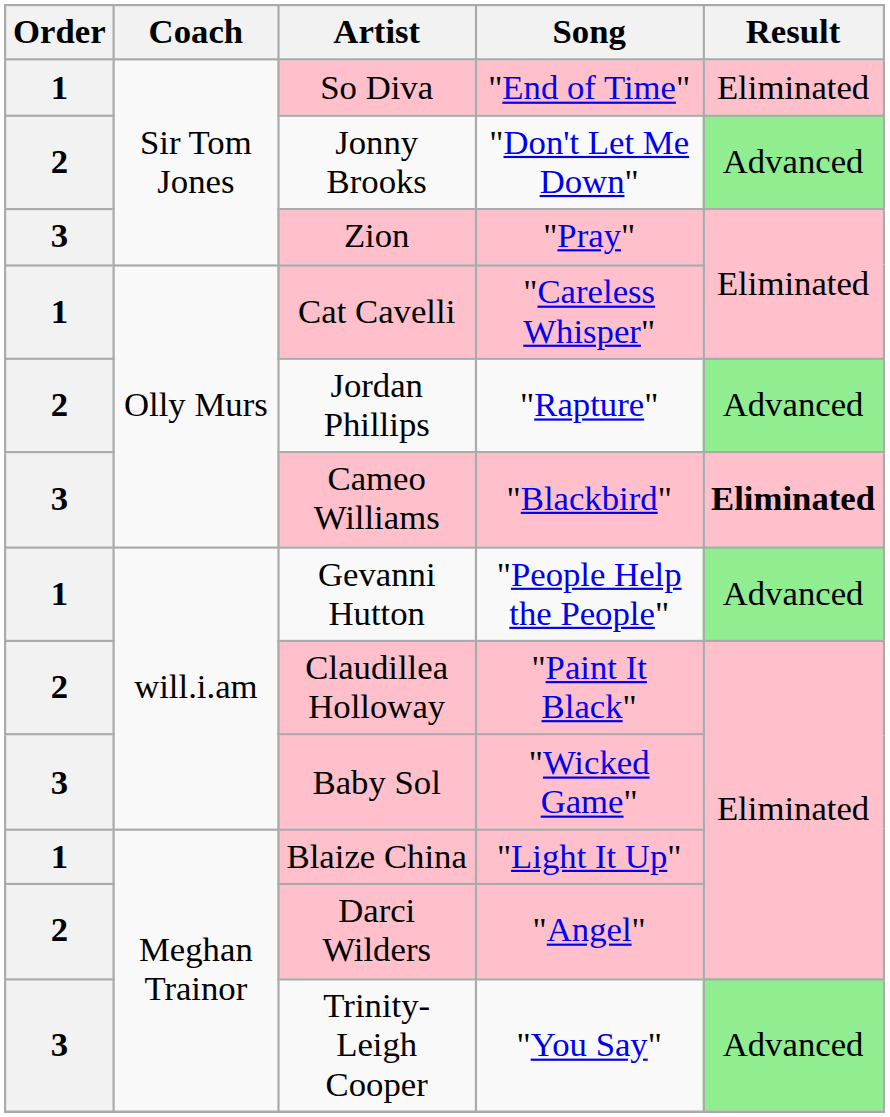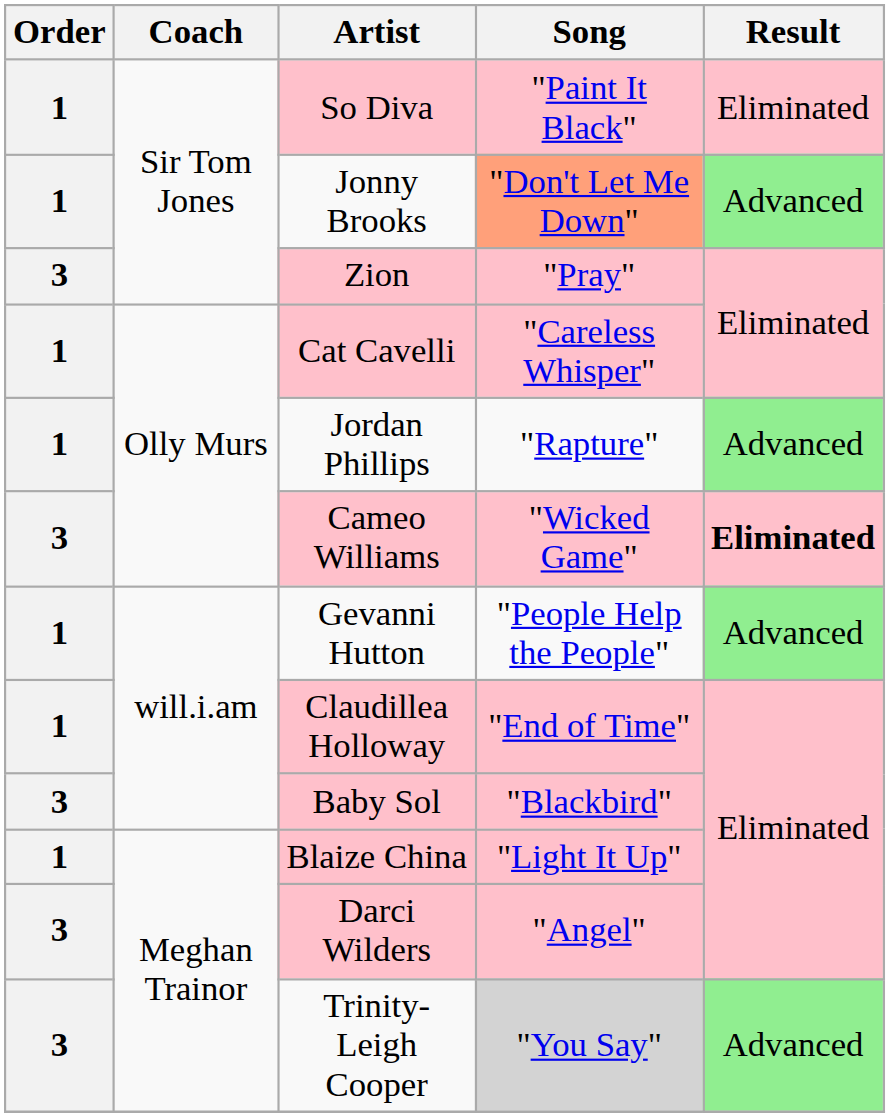 <table class="wikitable" style="text-align: center; width:65%;">
 <tr>
 <th>Order</th>
 <th>Coach</th>
 <th>Artist</th>
 <th>Song</th>
 <th>Result</th>
 </tr>
 <tr>
 <th>1</th>
 <td rowspan=3>Sir Tom Jones</td>
 <td style="background:pink;">So Diva</td>
-<td style="background:pink;">"<a href='#'>End of Time</a>"</td>
+<td style="background:pink;">"<a href='#'>Paint It Black</a>"</td>
 <td style="background:pink;">Eliminated</td>
 </tr>
 <tr>
-<th>2</th>
+<th>1</th>
 <td>Jonny Brooks</td>
-<td>"<a href='#'>Don't Let Me Down</a>"</td>
+<td style="background: lightsalmon;">"<a href='#'>Don't Let Me Down</a>"</td>
 <td style="background:lightgreen;">Advanced</td>
 </tr>
 <tr>
 <th>3</th>
 <td style="background:pink;">Zion</td>
 <td style="background:pink;">"<a href='#'>Pray</a>"</td>
 <td rowspan="2" style="background:pink;">Eliminated</td>
 </tr>
 <tr>
 <th>1</th>
 <td rowspan=3>Olly Murs</td>
 <td style="background:pink;">Cat Cavelli</td>
 <td style="background:pink;">"<a href='#'>Careless Whisper</a>"</td>
 </tr>
 <tr>
-<th>2</th>
+<th>1</th>
 <td>Jordan Phillips</td>
 <td>"<a href='#'>Rapture</a>"</td>
 <td style="background:lightgreen;">Advanced</td>
 </tr>
 <tr>
 <th>3</th>
 <td style="background:pink;">Cameo Williams</td>
-<td style="background:pink;">"<a href='#'>Blackbird</a>"</td>
+<td style="background:pink;">"<a href='#'>Wicked Game</a>"</td>
 <td style="background:pink;"><strong>Eliminated</strong></td>
 </tr>
 <tr>
 <th>1</th>
 <td rowspan=3>will.i.am</td>
 <td>Gevanni Hutton</td>
 <td>"<a href='#'>People Help the People</a>"</td>
 <td style="background:lightgreen;">Advanced</td>
 </tr>
 <tr>
-<th>2</th>
+<th>1</th>
 <td style="background:pink;">Claudillea Holloway</td>
-<td style="background:pink;">"<a href='#'>Paint It Black</a>"</td>
+<td style="background:pink;">"<a href='#'>End of Time</a>"</td>
 <td rowspan="4" style="background:pink;">Eliminated</td>
 </tr>
 <tr>
 <th>3</th>
 <td style="background:pink;">Baby Sol</td>
-<td style="background:pink;">"<a href='#'>Wicked Game</a>"</td>
+<td style="background:pink;">"<a href='#'>Blackbird</a>"</td>
 </tr>
 <tr>
 <th>1</th>
 <td rowspan=3>Meghan Trainor</td>
 <td style="background:pink;">Blaize China</td>
 <td style="background:pink;">"<a href='#'>Light It Up</a>"</td>
 </tr>
 <tr>
-<th>2</th>
+<th>3</th>
 <td style="background:pink;">Darci Wilders</td>
 <td style="background:pink;">"<a href='#'>Angel</a>"</td>
 </tr>
 <tr>
 <th>3</th>
 <td>Trinity-Leigh Cooper</td>
-<td>"<a href='#'>You Say</a>"</td>
+<td style="background: lightgrey;">"<a href='#'>You Say</a>"</td>
 <td style="background:lightgreen;">Advanced</td>
 </tr>
 <tr>
 </tr>
 </table>
